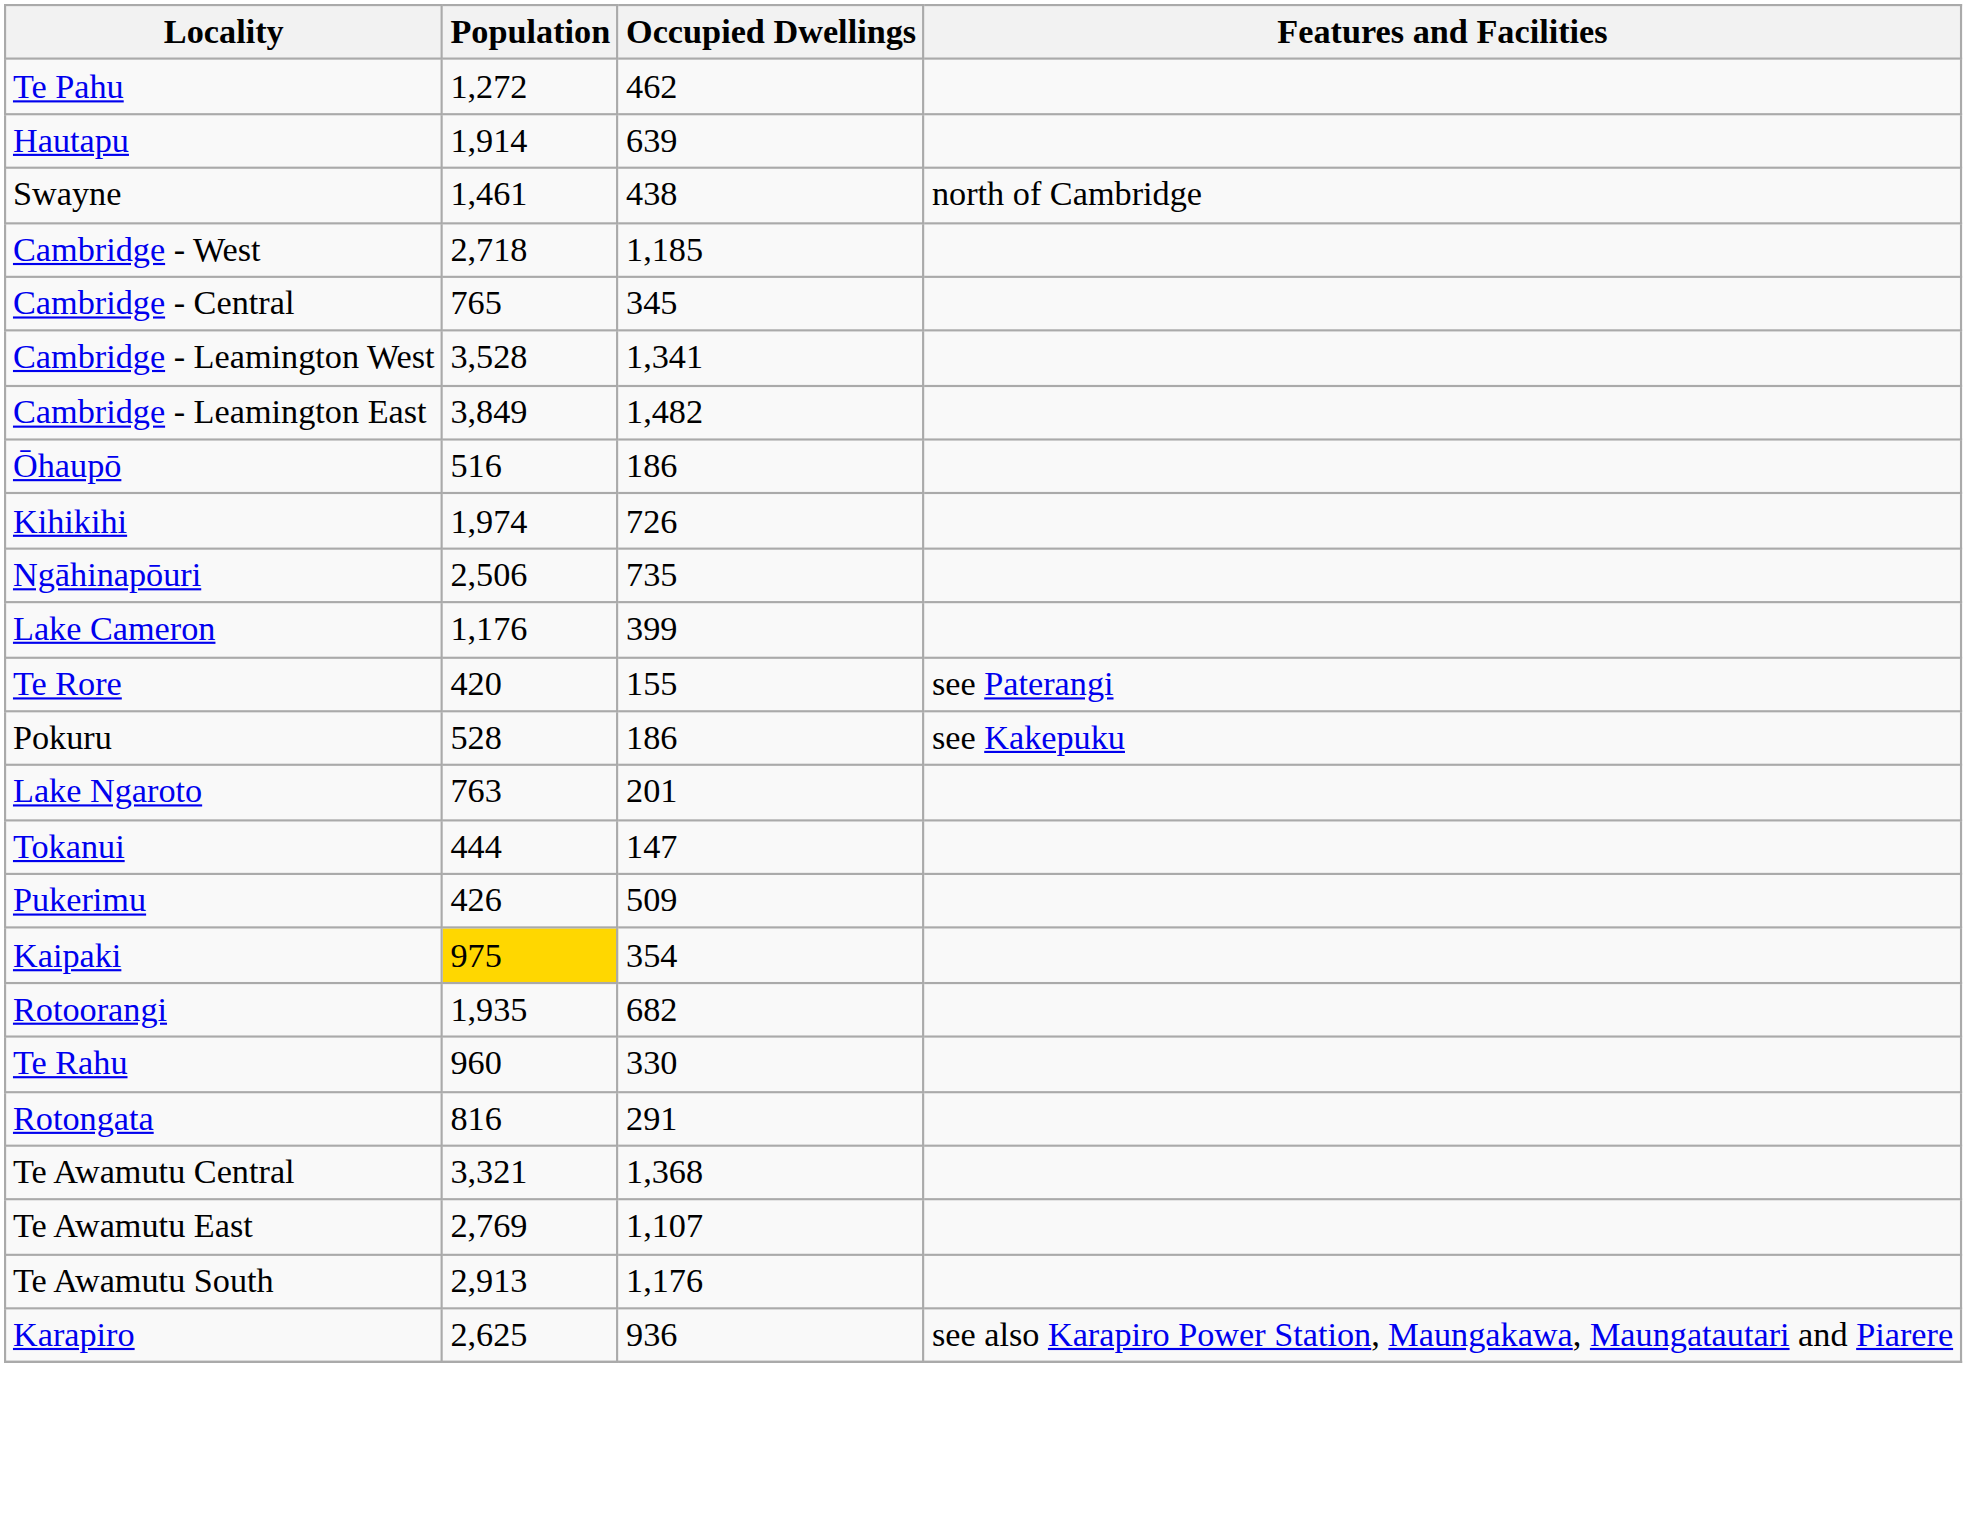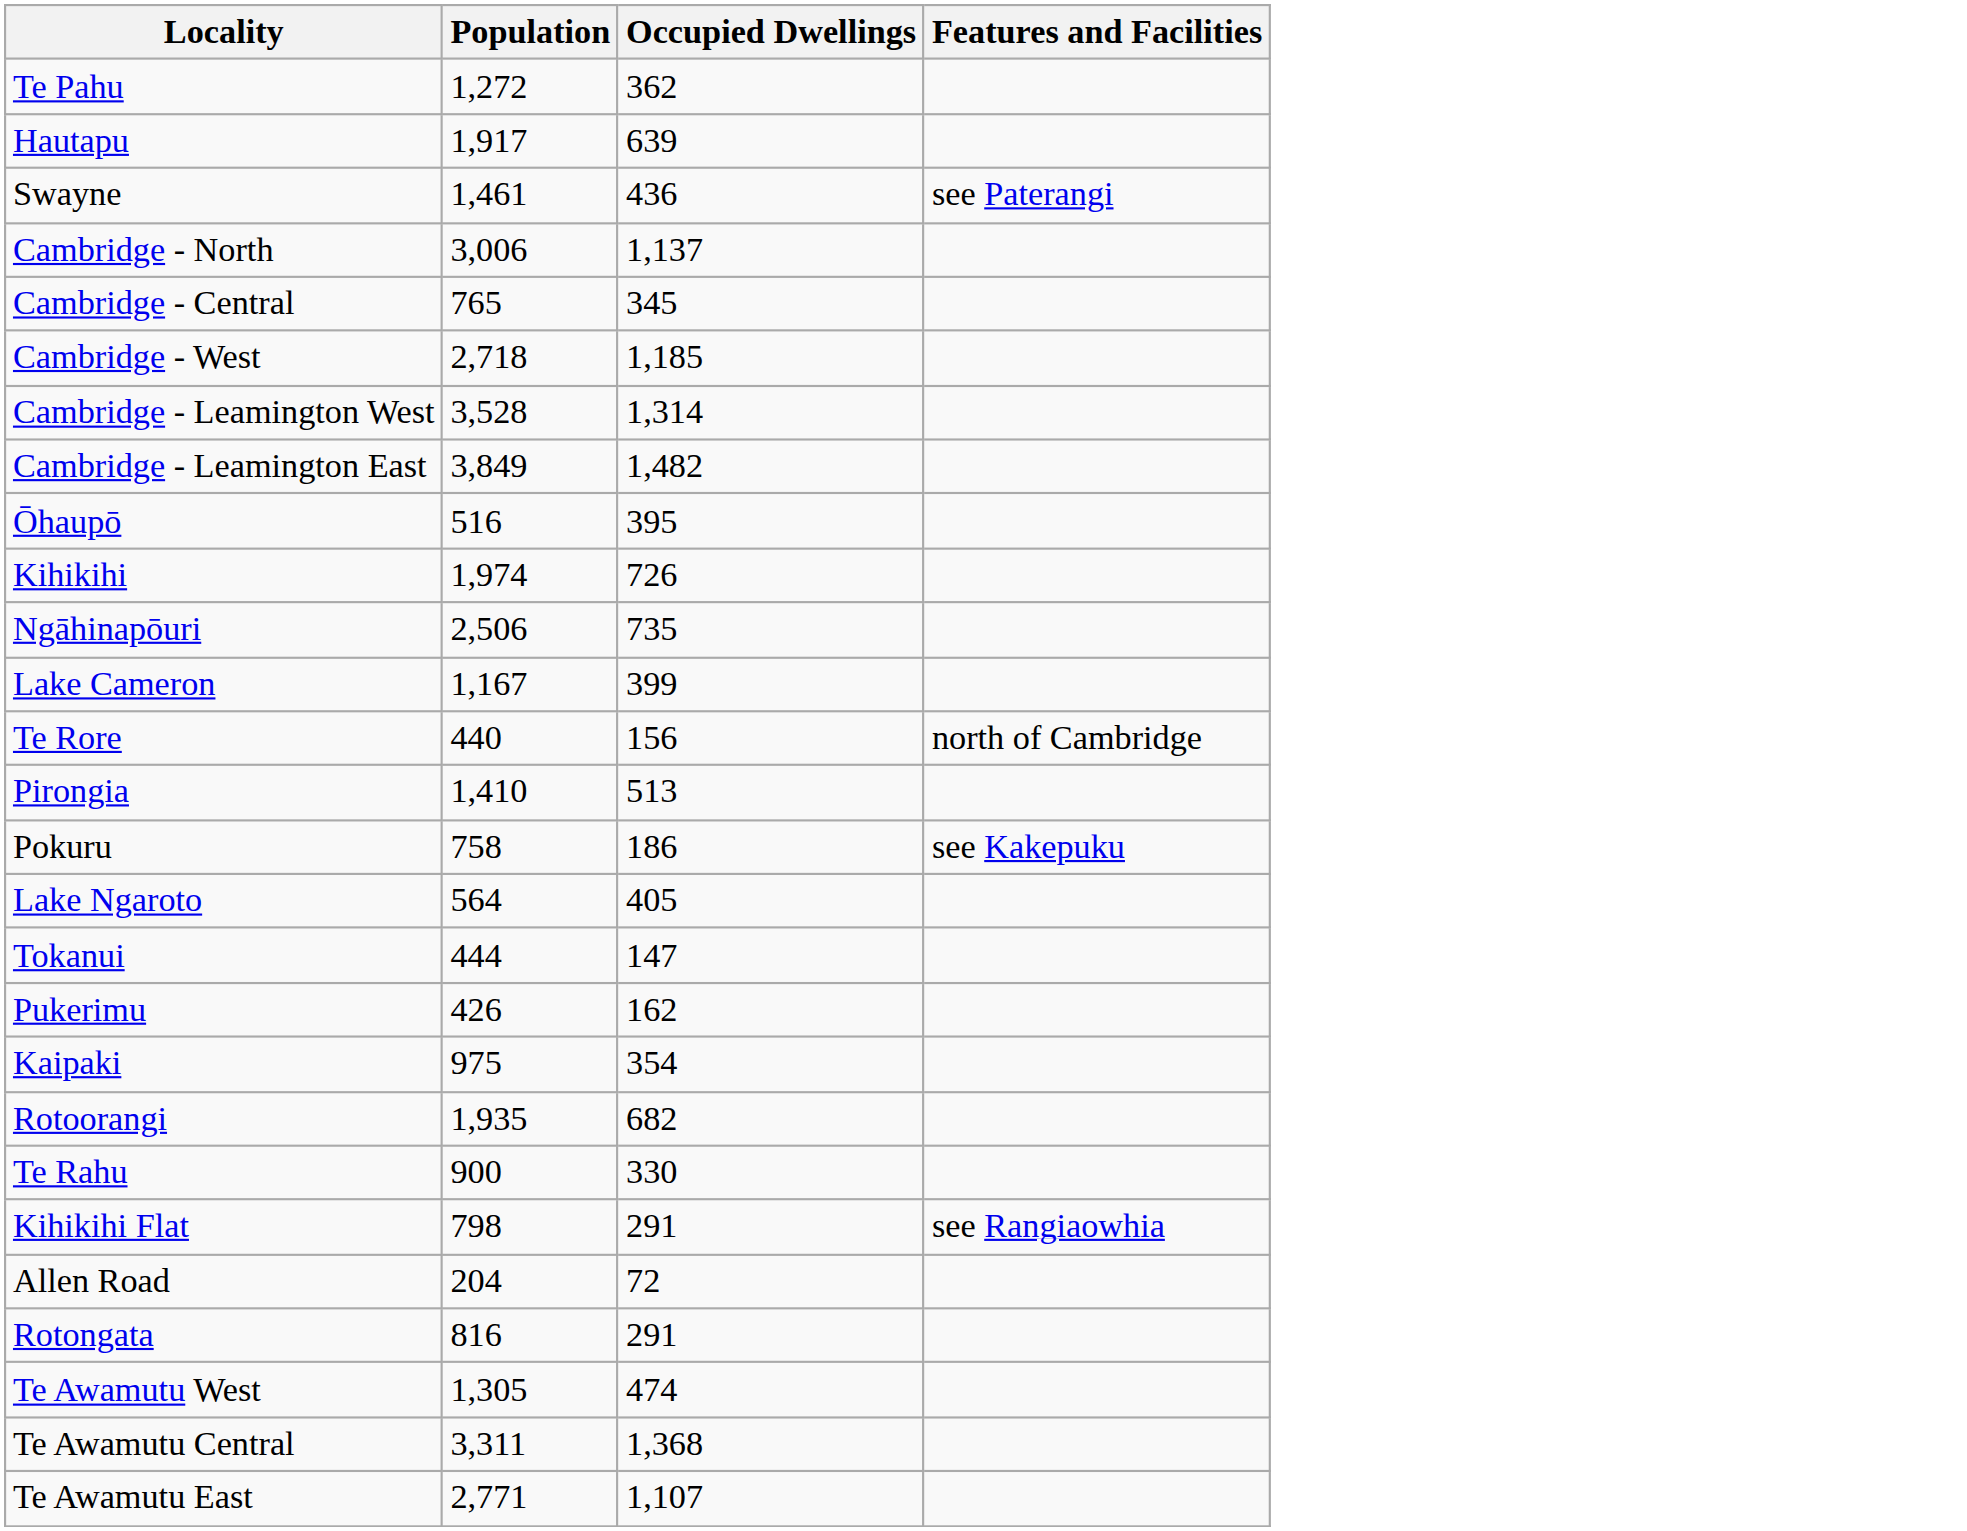 <table class="wikitable sortable">
 <tr>
 <th>Locality</th>
 <th>Population</th>
 <th>Occupied Dwellings</th>
 <th>Features and Facilities</th>
 </tr>
 <tr>
 <td><a href='#'>Te Pahu</a></td>
 <td>1,272</td>
-<td>462</td>
+<td>362</td>
 <td></td>
 </tr>
 <tr>
 <td><a href='#'>Hautapu</a></td>
-<td>1,914</td>
+<td>1,917</td>
 <td>639</td>
 <td></td>
 </tr>
 <tr>
 <td>Swayne</td>
 <td>1,461</td>
-<td>438</td>
-<td>north of Cambridge</td>
+<td>436</td>
+<td>see <a href='#'>Paterangi</a></td>
 </tr>
 <tr>
-<td><a href='#'>Cambridge</a> - West</td>
-<td>2,718</td>
-<td>1,185</td>
+<td><a href='#'>Cambridge</a> - North</td>
+<td>3,006</td>
+<td>1,137</td>
 <td></td>
 </tr>
 <tr>
 <td><a href='#'>Cambridge</a> - Central</td>
 <td>765</td>
 <td>345</td>
 <td></td>
 </tr>
 <tr>
+<td><a href='#'>Cambridge</a> - West</td>
+<td>2,718</td>
+<td>1,185</td>
+<td></td>
+</tr>
+<tr>
 <td><a href='#'>Cambridge</a> - Leamington West</td>
 <td>3,528</td>
-<td>1,341</td>
+<td>1,314</td>
 <td></td>
 </tr>
 <tr>
 <td><a href='#'>Cambridge</a> - Leamington East</td>
 <td>3,849</td>
 <td>1,482</td>
 <td></td>
 </tr>
 <tr>
 <td><a href='#'>Ōhaupō</a></td>
 <td>516</td>
-<td>186</td>
+<td>395</td>
 <td></td>
 </tr>
 <tr>
 <td><a href='#'>Kihikihi</a></td>
 <td>1,974</td>
 <td>726</td>
 <td></td>
 </tr>
 <tr>
 <td><a href='#'>Ngāhinapōuri</a></td>
 <td>2,506</td>
 <td>735</td>
 <td></td>
 </tr>
 <tr>
 <td><a href='#'>Lake Cameron</a></td>
-<td>1,176</td>
+<td>1,167</td>
 <td>399</td>
 <td></td>
 </tr>
 <tr>
 <td><a href='#'>Te Rore</a></td>
-<td>420</td>
-<td>155</td>
-<td>see <a href='#'>Paterangi</a></td>
+<td>440</td>
+<td>156</td>
+<td>north of Cambridge</td>
+</tr>
+<tr>
+<td><a href='#'>Pirongia</a></td>
+<td>1,410</td>
+<td>513</td>
+<td></td>
 </tr>
 <tr>
 <td>Pokuru</td>
-<td>528</td>
+<td>758</td>
 <td>186</td>
 <td>see <a href='#'>Kakepuku</a></td>
 </tr>
 <tr>
 <td><a href='#'>Lake Ngaroto</a></td>
-<td>763</td>
-<td>201</td>
+<td>564</td>
+<td>405</td>
 <td></td>
 </tr>
 <tr>
 <td><a href='#'>Tokanui</a></td>
 <td>444</td>
 <td>147</td>
 <td></td>
 </tr>
 <tr>
 <td><a href='#'>Pukerimu</a></td>
 <td>426</td>
-<td>509</td>
+<td>162</td>
 <td></td>
 </tr>
 <tr>
 <td><a href='#'>Kaipaki</a></td>
-<td style="background: gold;">975</td>
+<td>975</td>
 <td>354</td>
 <td></td>
 </tr>
 <tr>
 <td><a href='#'>Rotoorangi</a></td>
 <td>1,935</td>
 <td>682</td>
 <td></td>
 </tr>
 <tr>
 <td><a href='#'>Te Rahu</a></td>
-<td>960</td>
+<td>900</td>
 <td>330</td>
+<td></td>
+</tr>
+<tr>
+<td><a href='#'>Kihikihi Flat</a></td>
+<td>798</td>
+<td>291</td>
+<td>see <a href='#'>Rangiaowhia</a></td>
+</tr>
+<tr>
+<td>Allen Road</td>
+<td>204</td>
+<td>72</td>
 <td></td>
 </tr>
 <tr>
 <td><a href='#'>Rotongata</a></td>
 <td>816</td>
 <td>291</td>
 <td></td>
 </tr>
 <tr>
+<td><a href='#'>Te Awamutu</a> West</td>
+<td>1,305</td>
+<td>474</td>
+<td></td>
+</tr>
+<tr>
 <td>Te Awamutu Central</td>
-<td>3,321</td>
+<td>3,311</td>
 <td>1,368</td>
 <td></td>
 </tr>
 <tr>
 <td>Te Awamutu East</td>
-<td>2,769</td>
+<td>2,771</td>
 <td>1,107</td>
 <td></td>
 </tr>
 <tr>
-<td>Te Awamutu South</td>
-<td>2,913</td>
-<td>1,176</td>
-<td></td>
-</tr>
-<tr>
-<td><a href='#'>Karapiro</a></td>
-<td>2,625</td>
-<td>936</td>
-<td>see also <a href='#'>Karapiro Power Station</a>, <a href='#'>Maungakawa</a>, <a href='#'>Maungatautari</a> and <a href='#'>Piarere</a></td>
-</tr>
-<tr>
 </tr>
 </table>
